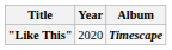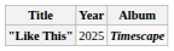 <table class="wikitable plainrowheaders" style="text-align:center";>
 <tr>
 <th scope="col">Title</th>
 <th scope="col">Year</th>
 <th scope="col">Album</th>
 </tr>
 <tr>
 <th scope="row">"Like This"</th>
-<td>2020</td>
+<td>2025</td>
 <td><strong><em>Timescape</em></strong></td>
 </tr>
 </table>
